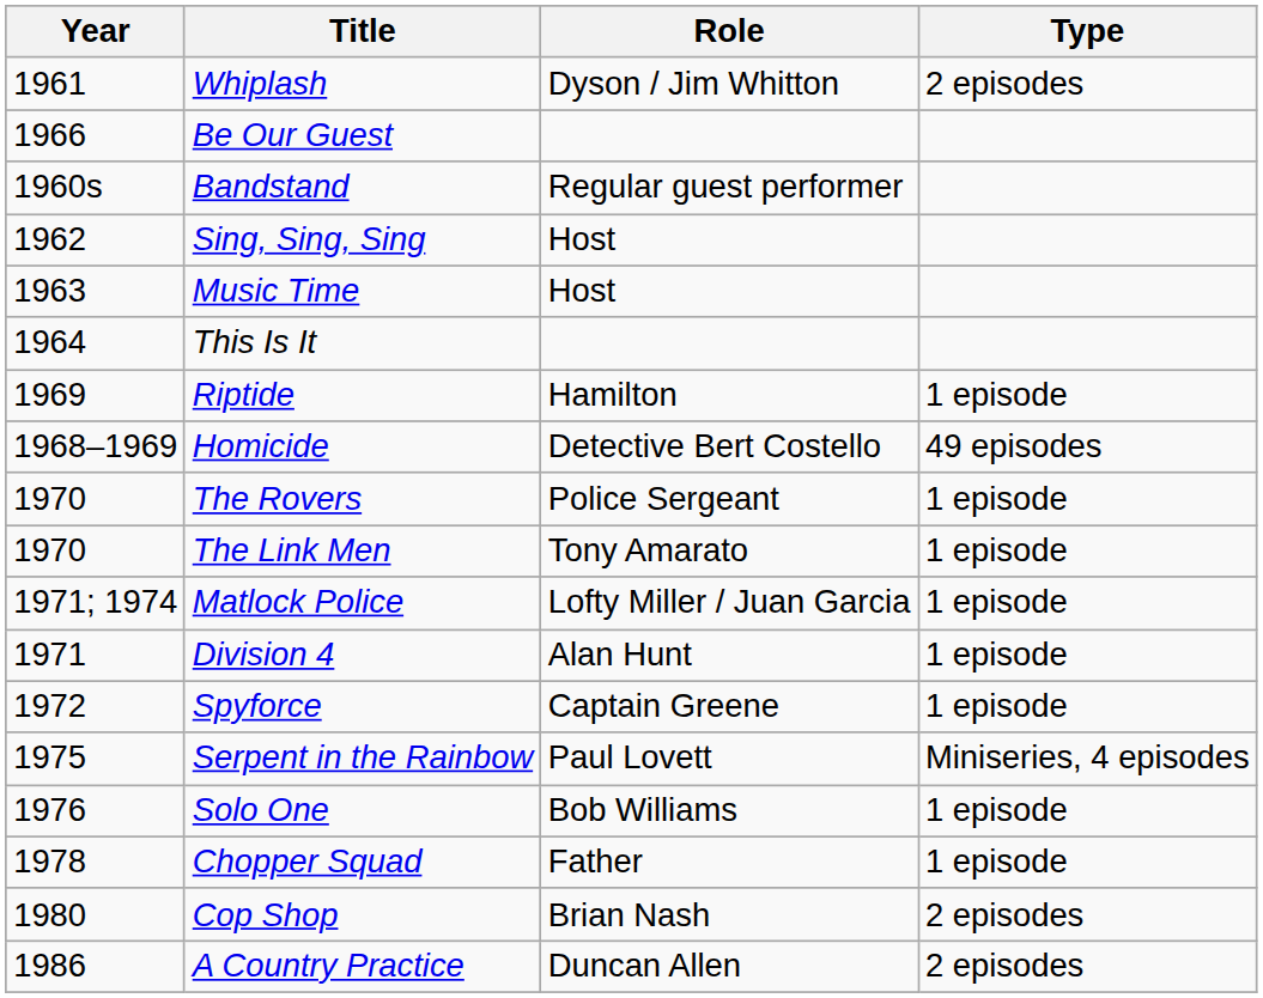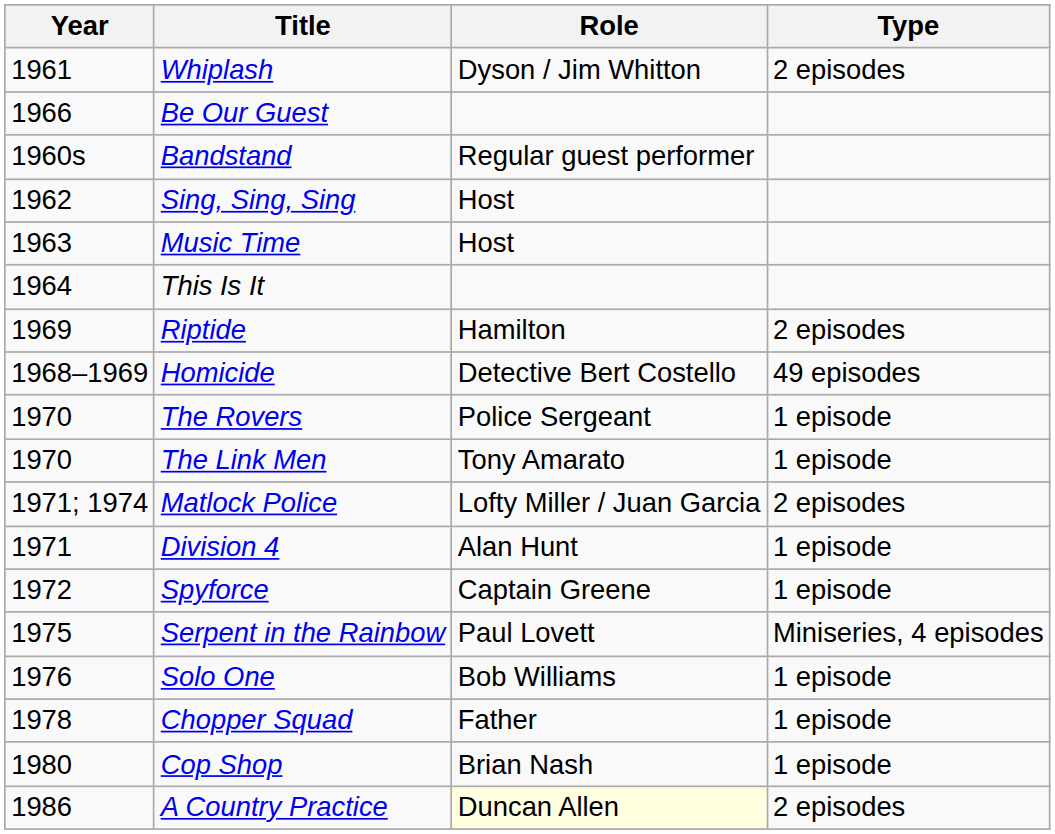 <table class="wikitable">
 <tr>
 <th>Year</th>
 <th>Title</th>
 <th>Role</th>
 <th>Type</th>
 </tr>
 <tr>
 <td>1961</td>
 <td><em><a href='#'>Whiplash</a></em></td>
 <td>Dyson / Jim Whitton</td>
 <td>2 episodes</td>
 </tr>
 <tr>
 <td>1966</td>
 <td><em><a href='#'>Be Our Guest</a></em></td>
 <td></td>
 <td></td>
 </tr>
 <tr>
 <td>1960s</td>
 <td><em><a href='#'>Bandstand</a></em></td>
 <td>Regular guest performer</td>
 <td></td>
 </tr>
 <tr>
 <td>1962</td>
 <td><em><a href='#'>Sing, Sing, Sing</a></em></td>
 <td>Host</td>
 <td></td>
 </tr>
 <tr>
 <td>1963</td>
 <td><em><a href='#'>Music Time</a></em></td>
 <td>Host</td>
 <td></td>
 </tr>
 <tr>
 <td>1964</td>
 <td><em>This Is It</em></td>
 <td></td>
 <td></td>
 </tr>
 <tr>
 <td>1969</td>
 <td><em><a href='#'>Riptide</a></em></td>
 <td>Hamilton</td>
-<td>1 episode</td>
+<td>2 episodes</td>
 </tr>
 <tr>
 <td>1968–1969</td>
 <td><em><a href='#'>Homicide</a></em></td>
 <td>Detective Bert Costello</td>
 <td>49 episodes</td>
 </tr>
 <tr>
 <td>1970</td>
 <td><em><a href='#'>The Rovers</a></em></td>
 <td>Police Sergeant</td>
 <td>1 episode</td>
 </tr>
 <tr>
 <td>1970</td>
 <td><em><a href='#'>The Link Men</a></em></td>
 <td>Tony Amarato</td>
 <td>1 episode</td>
 </tr>
 <tr>
 <td>1971; 1974</td>
 <td><em><a href='#'>Matlock Police</a></em></td>
 <td>Lofty Miller / Juan Garcia</td>
-<td>1 episode</td>
+<td>2 episodes</td>
 </tr>
 <tr>
 <td>1971</td>
 <td><em><a href='#'>Division 4</a></em></td>
 <td>Alan Hunt</td>
 <td>1 episode</td>
 </tr>
 <tr>
 <td>1972</td>
 <td><em><a href='#'>Spyforce</a></em></td>
 <td>Captain Greene</td>
 <td>1 episode</td>
 </tr>
 <tr>
 <td>1975</td>
 <td><em><a href='#'>Serpent in the Rainbow</a></em></td>
 <td>Paul Lovett</td>
 <td>Miniseries, 4 episodes</td>
 </tr>
 <tr>
 <td>1976</td>
 <td><em><a href='#'>Solo One</a></em></td>
 <td>Bob Williams</td>
 <td>1 episode</td>
 </tr>
 <tr>
 <td>1978</td>
 <td><em><a href='#'>Chopper Squad</a></em></td>
 <td>Father</td>
 <td>1 episode</td>
 </tr>
 <tr>
 <td>1980</td>
 <td><em><a href='#'>Cop Shop</a></em></td>
 <td>Brian Nash</td>
-<td>2 episodes</td>
+<td>1 episode</td>
 </tr>
 <tr>
 <td>1986</td>
 <td><em><a href='#'>A Country Practice</a></em></td>
-<td>Duncan Allen</td>
+<td style="background: lightyellow;">Duncan Allen</td>
 <td>2 episodes</td>
 </tr>
 </table>
